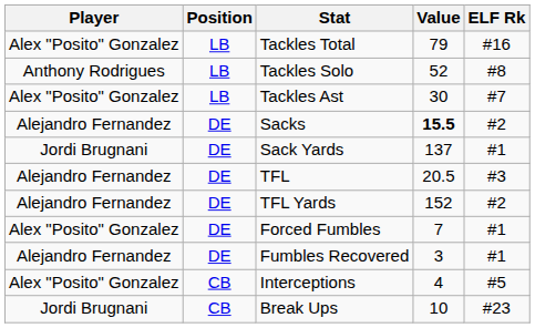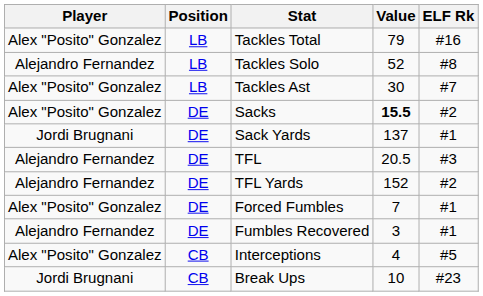 <table class="wikitable">
 <tr>
 <th>Player</th>
 <th>Position</th>
 <th>Stat</th>
 <th>Value</th>
 <th>ELF Rk</th>
 </tr>
 <tr>
 <td align="center">Alex "Posito" Gonzalez </td>
 <td align="center"><a href='#'>LB</a></td>
 <td>Tackles Total</td>
 <td align="center">79</td>
 <td align="center">#16</td>
 </tr>
 <tr>
-<td align="center">Anthony Rodrigues </td>
+<td align="center">Alejandro Fernandez </td>
 <td align="center"><a href='#'>LB</a></td>
 <td>Tackles Solo</td>
 <td align="center">52</td>
 <td align="center">#8</td>
 </tr>
 <tr>
 <td align="center">Alex "Posito" Gonzalez </td>
 <td align="center"><a href='#'>LB</a></td>
 <td>Tackles Ast</td>
 <td align="center">30</td>
 <td align="center">#7</td>
 </tr>
 <tr>
-<td align="center">Alejandro Fernandez </td>
+<td align="center">Alex "Posito" Gonzalez </td>
 <td align="center"><a href='#'>DE</a></td>
 <td>Sacks</td>
 <td align="center"><strong>15.5</strong></td>
 <td align="center">#2</td>
 </tr>
 <tr>
 <td align="center">Jordi Brugnani </td>
 <td align="center"><a href='#'>DE</a></td>
 <td>Sack Yards</td>
 <td align="center">137</td>
 <td align="center">#1</td>
 </tr>
 <tr>
 <td align="center">Alejandro Fernandez </td>
 <td align="center"><a href='#'>DE</a></td>
 <td>TFL</td>
 <td align="center">20.5</td>
 <td align="center">#3</td>
 </tr>
 <tr>
 <td align="center">Alejandro Fernandez </td>
 <td align="center"><a href='#'>DE</a></td>
 <td>TFL Yards</td>
 <td align="center">152</td>
 <td align="center">#2</td>
 </tr>
 <tr>
 <td align="center">Alex "Posito" Gonzalez </td>
 <td align="center"><a href='#'>DE</a></td>
 <td>Forced Fumbles</td>
 <td align="center">7</td>
 <td align="center">#1</td>
 </tr>
 <tr>
 <td align="center">Alejandro Fernandez </td>
 <td align="center"><a href='#'>DE</a></td>
 <td>Fumbles Recovered</td>
 <td align="center">3</td>
 <td align="center">#1</td>
 </tr>
 <tr>
 <td align="center">Alex "Posito" Gonzalez </td>
 <td align="center"><a href='#'>CB</a></td>
 <td>Interceptions</td>
 <td align="center">4</td>
 <td align="center">#5</td>
 </tr>
 <tr>
 <td align="center">Jordi Brugnani </td>
 <td align="center"><a href='#'>CB</a></td>
 <td>Break Ups</td>
 <td align="center">10</td>
 <td align="center">#23</td>
 </tr>
 </table>
